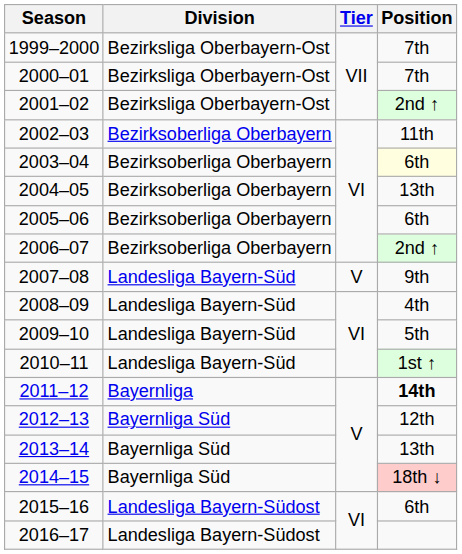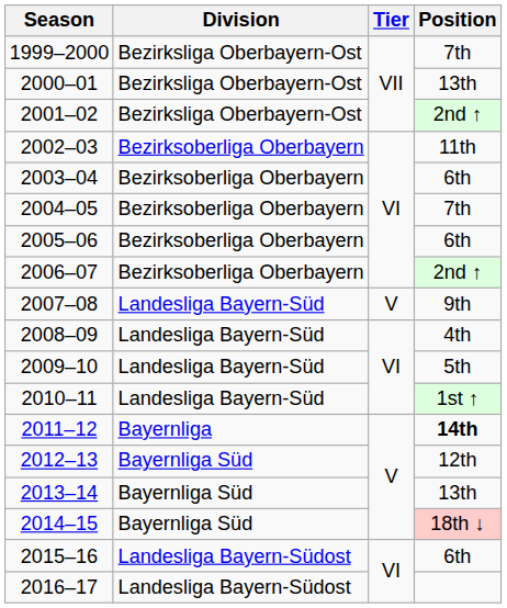 <table class="wikitable">
 <tr>
 <th>Season</th>
 <th>Division</th>
 <th><a href='#'>Tier</a></th>
 <th>Position</th>
 </tr>
 <tr align="center">
 <td>1999–2000</td>
 <td align="left">Bezirksliga Oberbayern-Ost</td>
 <td rowspan=3>VII</td>
 <td>7th</td>
 </tr>
 <tr align="center">
 <td>2000–01</td>
 <td align="left">Bezirksliga Oberbayern-Ost</td>
-<td>7th</td>
+<td>13th</td>
 </tr>
 <tr align="center">
 <td>2001–02</td>
 <td align="left">Bezirksliga Oberbayern-Ost</td>
 <td style="background:#ddffdd">2nd ↑</td>
 </tr>
 <tr align="center">
 <td>2002–03</td>
 <td align="left"><a href='#'>Bezirksoberliga Oberbayern</a></td>
 <td rowspan=5>VI</td>
 <td>11th</td>
 </tr>
 <tr align="center">
 <td>2003–04</td>
 <td align="left">Bezirksoberliga Oberbayern</td>
-<td style="background: lightyellow;">6th</td>
+<td>6th</td>
 </tr>
 <tr align="center">
 <td>2004–05</td>
 <td align="left">Bezirksoberliga Oberbayern</td>
-<td>13th</td>
+<td>7th</td>
 </tr>
 <tr align="center">
 <td>2005–06</td>
 <td align="left">Bezirksoberliga Oberbayern</td>
 <td>6th</td>
 </tr>
 <tr align="center">
 <td>2006–07</td>
 <td align="left">Bezirksoberliga Oberbayern</td>
 <td style="background:#ddffdd">2nd ↑</td>
 </tr>
 <tr align="center">
 <td>2007–08</td>
 <td align="left"><a href='#'>Landesliga Bayern-Süd</a></td>
 <td>V</td>
 <td>9th</td>
 </tr>
 <tr align="center">
 <td>2008–09</td>
 <td align="left">Landesliga Bayern-Süd</td>
 <td rowspan=3>VI</td>
 <td>4th</td>
 </tr>
 <tr align="center">
 <td>2009–10</td>
 <td align="left">Landesliga Bayern-Süd</td>
 <td>5th</td>
 </tr>
 <tr align="center">
 <td>2010–11</td>
 <td align="left">Landesliga Bayern-Süd</td>
 <td style="background:#ddffdd">1st ↑</td>
 </tr>
 <tr align="center">
 <td><a href='#'>2011–12</a></td>
 <td align="left"><a href='#'>Bayernliga</a></td>
 <td rowspan=4>V</td>
 <td><strong>14th</strong></td>
 </tr>
 <tr align="center">
 <td><a href='#'>2012–13</a></td>
 <td align="left"><a href='#'>Bayernliga Süd</a></td>
 <td>12th</td>
 </tr>
 <tr align="center">
 <td><a href='#'>2013–14</a></td>
 <td align="left">Bayernliga Süd</td>
 <td>13th</td>
 </tr>
 <tr align="center">
 <td><a href='#'>2014–15</a></td>
 <td align="left">Bayernliga Süd</td>
 <td style="background:#ffcccc">18th ↓</td>
 </tr>
 <tr align="center">
 <td>2015–16</td>
 <td align="left"><a href='#'>Landesliga Bayern-Südost</a></td>
 <td rowspan=2>VI</td>
 <td>6th</td>
 </tr>
 <tr align="center">
 <td>2016–17</td>
 <td align="left">Landesliga Bayern-Südost</td>
 <td></td>
 </tr>
 </table>
